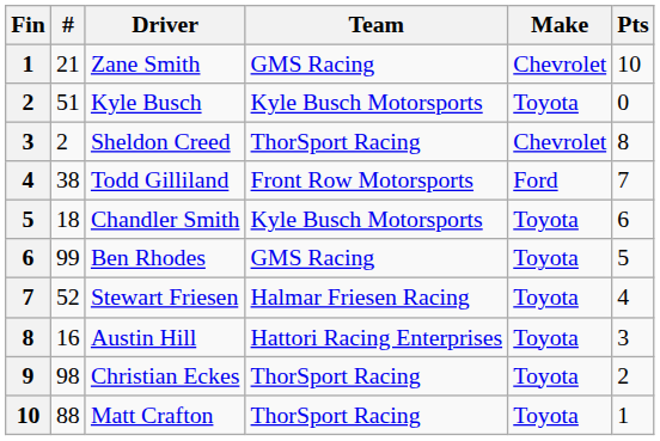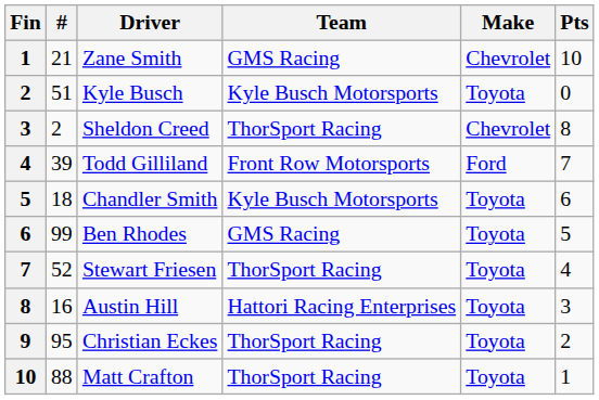 <table class="wikitable" style="font-size:95%">
 <tr>
 <th>Fin</th>
 <th>#</th>
 <th>Driver</th>
 <th>Team</th>
 <th>Make</th>
 <th>Pts</th>
 </tr>
 <tr>
 <th>1</th>
 <td>21</td>
 <td><a href='#'>Zane Smith</a></td>
 <td><a href='#'>GMS Racing</a></td>
 <td><a href='#'>Chevrolet</a></td>
 <td>10</td>
 </tr>
 <tr>
 <th>2</th>
 <td>51</td>
 <td><a href='#'>Kyle Busch</a></td>
 <td><a href='#'>Kyle Busch Motorsports</a></td>
 <td><a href='#'>Toyota</a></td>
 <td>0</td>
 </tr>
 <tr>
 <th>3</th>
 <td>2</td>
 <td><a href='#'>Sheldon Creed</a></td>
 <td><a href='#'>ThorSport Racing</a></td>
 <td><a href='#'>Chevrolet</a></td>
 <td>8</td>
 </tr>
 <tr>
 <th>4</th>
-<td>38</td>
+<td>39</td>
 <td><a href='#'>Todd Gilliland</a></td>
 <td><a href='#'>Front Row Motorsports</a></td>
 <td><a href='#'>Ford</a></td>
 <td>7</td>
 </tr>
 <tr>
 <th>5</th>
 <td>18</td>
 <td><a href='#'>Chandler Smith</a></td>
 <td><a href='#'>Kyle Busch Motorsports</a></td>
 <td><a href='#'>Toyota</a></td>
 <td>6</td>
 </tr>
 <tr>
 <th>6</th>
 <td>99</td>
 <td><a href='#'>Ben Rhodes</a></td>
 <td><a href='#'>GMS Racing</a></td>
 <td><a href='#'>Toyota</a></td>
 <td>5</td>
 </tr>
 <tr>
 <th>7</th>
 <td>52</td>
 <td><a href='#'>Stewart Friesen</a></td>
-<td><a href='#'>Halmar Friesen Racing</a></td>
+<td><a href='#'>ThorSport Racing</a></td>
 <td><a href='#'>Toyota</a></td>
 <td>4</td>
 </tr>
 <tr>
 <th>8</th>
 <td>16</td>
 <td><a href='#'>Austin Hill</a></td>
 <td><a href='#'>Hattori Racing Enterprises</a></td>
 <td><a href='#'>Toyota</a></td>
 <td>3</td>
 </tr>
 <tr>
 <th>9</th>
-<td>98</td>
+<td>95</td>
 <td><a href='#'>Christian Eckes</a></td>
 <td><a href='#'>ThorSport Racing</a></td>
 <td><a href='#'>Toyota</a></td>
 <td>2</td>
 </tr>
 <tr>
 <th>10</th>
 <td>88</td>
 <td><a href='#'>Matt Crafton</a></td>
 <td><a href='#'>ThorSport Racing</a></td>
 <td><a href='#'>Toyota</a></td>
 <td>1</td>
 </tr>
 </table>
